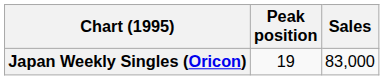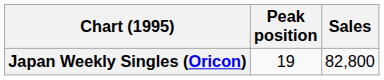 <table class="wikitable sortable plainrowheaders" style="text-align:center;">
 <tr>
 <th scope="col">Chart (1995)</th>
 <th scope="col">Peak<br>position</th>
 <th scope="col">Sales</th>
 </tr>
 <tr>
 <th scope="row">Japan Weekly Singles (<a href='#'>Oricon</a>)</th>
 <td style="text-align:center;">19</td>
-<td style="text-align:left;">83,000</td>
+<td style="text-align:left;">82,800</td>
 </tr>
 </table>
